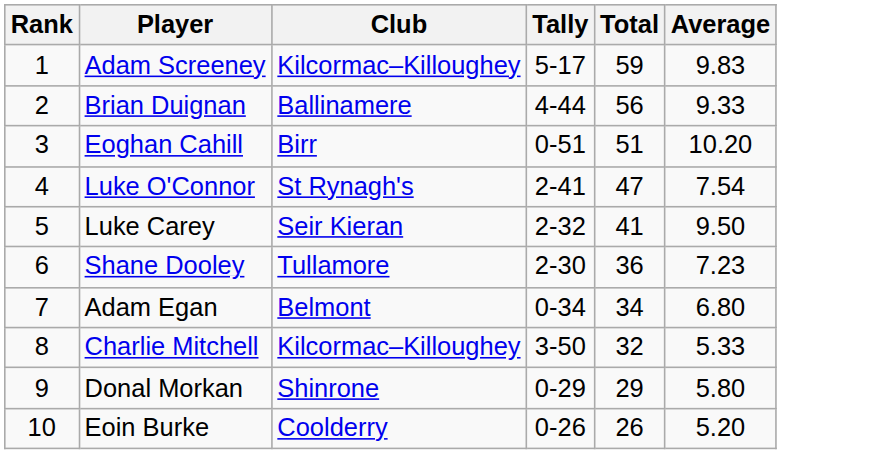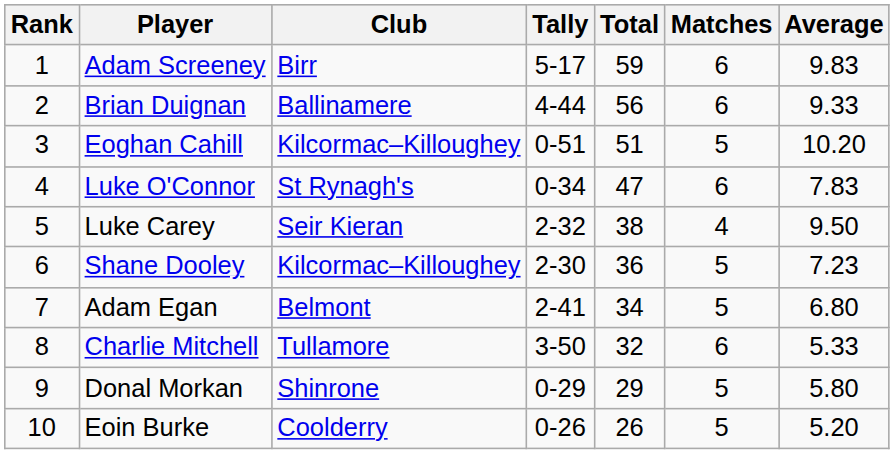 <table class="wikitable">
 <tr>
 <th>Rank</th>
 <th>Player</th>
 <th>Club</th>
 <th>Tally</th>
 <th>Total</th>
+<th>Matches</th>
 <th>Average</th>
 </tr>
 <tr>
 <td rowspan=1 align=center>1</td>
 <td><a href='#'>Adam Screeney</a></td>
-<td><a href='#'>Kilcormac–Killoughey</a></td>
+<td><a href='#'>Birr</a></td>
 <td align=center>5-17</td>
 <td align=center>59</td>
+<td align=center>6</td>
 <td align=center>9.83</td>
 </tr>
 <tr>
 <td rowspan=1 align=center>2</td>
 <td><a href='#'>Brian Duignan</a></td>
 <td><a href='#'>Ballinamere</a></td>
 <td align=center>4-44</td>
 <td align=center>56</td>
+<td align=center>6</td>
 <td align=center>9.33</td>
 </tr>
 <tr>
 <td rowspan=1 align=center>3</td>
 <td><a href='#'>Eoghan Cahill</a></td>
-<td><a href='#'>Birr</a></td>
+<td><a href='#'>Kilcormac–Killoughey</a></td>
 <td align=center>0-51</td>
 <td align=center>51</td>
+<td align=center>5</td>
 <td align=center>10.20</td>
 </tr>
 <tr>
 <td rowspan=1 align=center>4</td>
 <td><a href='#'>Luke O'Connor</a></td>
 <td><a href='#'>St Rynagh's</a></td>
-<td align=center>2-41</td>
+<td align=center>0-34</td>
 <td align=center>47</td>
-<td align=center>7.54</td>
+<td align=center>6</td>
+<td align=center>7.83</td>
 </tr>
 <tr>
 <td rowspan=1 align=center>5</td>
 <td>Luke Carey</td>
 <td><a href='#'>Seir Kieran</a></td>
 <td align=center>2-32</td>
-<td align=center>41</td>
+<td align=center>38</td>
+<td align=center>4</td>
 <td align=center>9.50</td>
 </tr>
 <tr>
 <td rowspan=1 align=center>6</td>
 <td><a href='#'>Shane Dooley</a></td>
-<td><a href='#'>Tullamore</a></td>
+<td><a href='#'>Kilcormac–Killoughey</a></td>
 <td align=center>2-30</td>
 <td align=center>36</td>
+<td align=center>5</td>
 <td align=center>7.23</td>
 </tr>
 <tr>
 <td rowspan=1 align=center>7</td>
 <td>Adam Egan</td>
 <td><a href='#'>Belmont</a></td>
-<td align=center>0-34</td>
+<td align=center>2-41</td>
 <td align=center>34</td>
+<td align=center>5</td>
 <td align=center>6.80</td>
 </tr>
 <tr>
 <td rowspan=1 align=center>8</td>
 <td><a href='#'>Charlie Mitchell</a></td>
-<td><a href='#'>Kilcormac–Killoughey</a></td>
+<td><a href='#'>Tullamore</a></td>
 <td align=center>3-50</td>
 <td align=center>32</td>
+<td align=center>6</td>
 <td align=center>5.33</td>
 </tr>
 <tr>
 <td rowspan=1 align=center>9</td>
 <td>Donal Morkan</td>
 <td><a href='#'>Shinrone</a></td>
 <td align=center>0-29</td>
 <td align=center>29</td>
+<td align=center>5</td>
 <td align=center>5.80</td>
 </tr>
 <tr>
 <td rowspan=1 align=center>10</td>
 <td>Eoin Burke</td>
 <td><a href='#'>Coolderry</a></td>
 <td align=center>0-26</td>
 <td align=center>26</td>
+<td align=center>5</td>
 <td align=center>5.20</td>
 </tr>
 </table>
